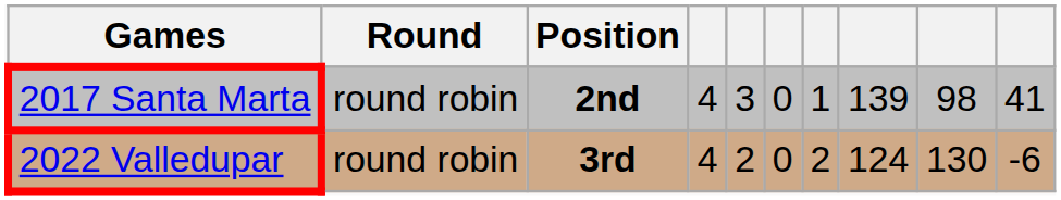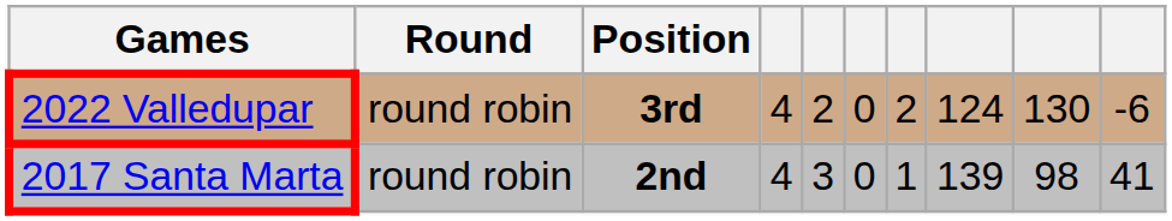 <table class="wikitable" style="text-align:center; font-size:90%;">
 <tr>
 <th>Games</th>
 <th>Round</th>
 <th>Position</th>
 <th></th>
 <th></th>
 <th></th>
 <th></th>
 <th></th>
 <th></th>
 <th></th>
 </tr>
+<tr style="background:#cfaa88;">
+<td style="border: 3px solid red" align=left> <a href='#'>2022 Valledupar</a></td>
+<td>round robin</td>
+<td><strong>3rd</strong></td>
+<td>4</td>
+<td>2</td>
+<td>0</td>
+<td>2</td>
+<td>124</td>
+<td>130</td>
+<td>-6</td>
+</tr>
 <tr style="background:silver;">
 <td style="border: 3px solid red" align=left> <a href='#'>2017 Santa Marta</a></td>
 <td>round robin</td>
 <td><strong>2nd</strong></td>
 <td>4</td>
 <td>3</td>
 <td>0</td>
 <td>1</td>
 <td>139</td>
 <td>98</td>
 <td>41</td>
 </tr>
-<tr style="background:#cfaa88;">
-<td style="border: 3px solid red" align=left> <a href='#'>2022 Valledupar</a></td>
-<td>round robin</td>
-<td><strong>3rd</strong></td>
-<td>4</td>
-<td>2</td>
-<td>0</td>
-<td>2</td>
-<td>124</td>
-<td>130</td>
-<td>-6</td>
-</tr>
 </table>
